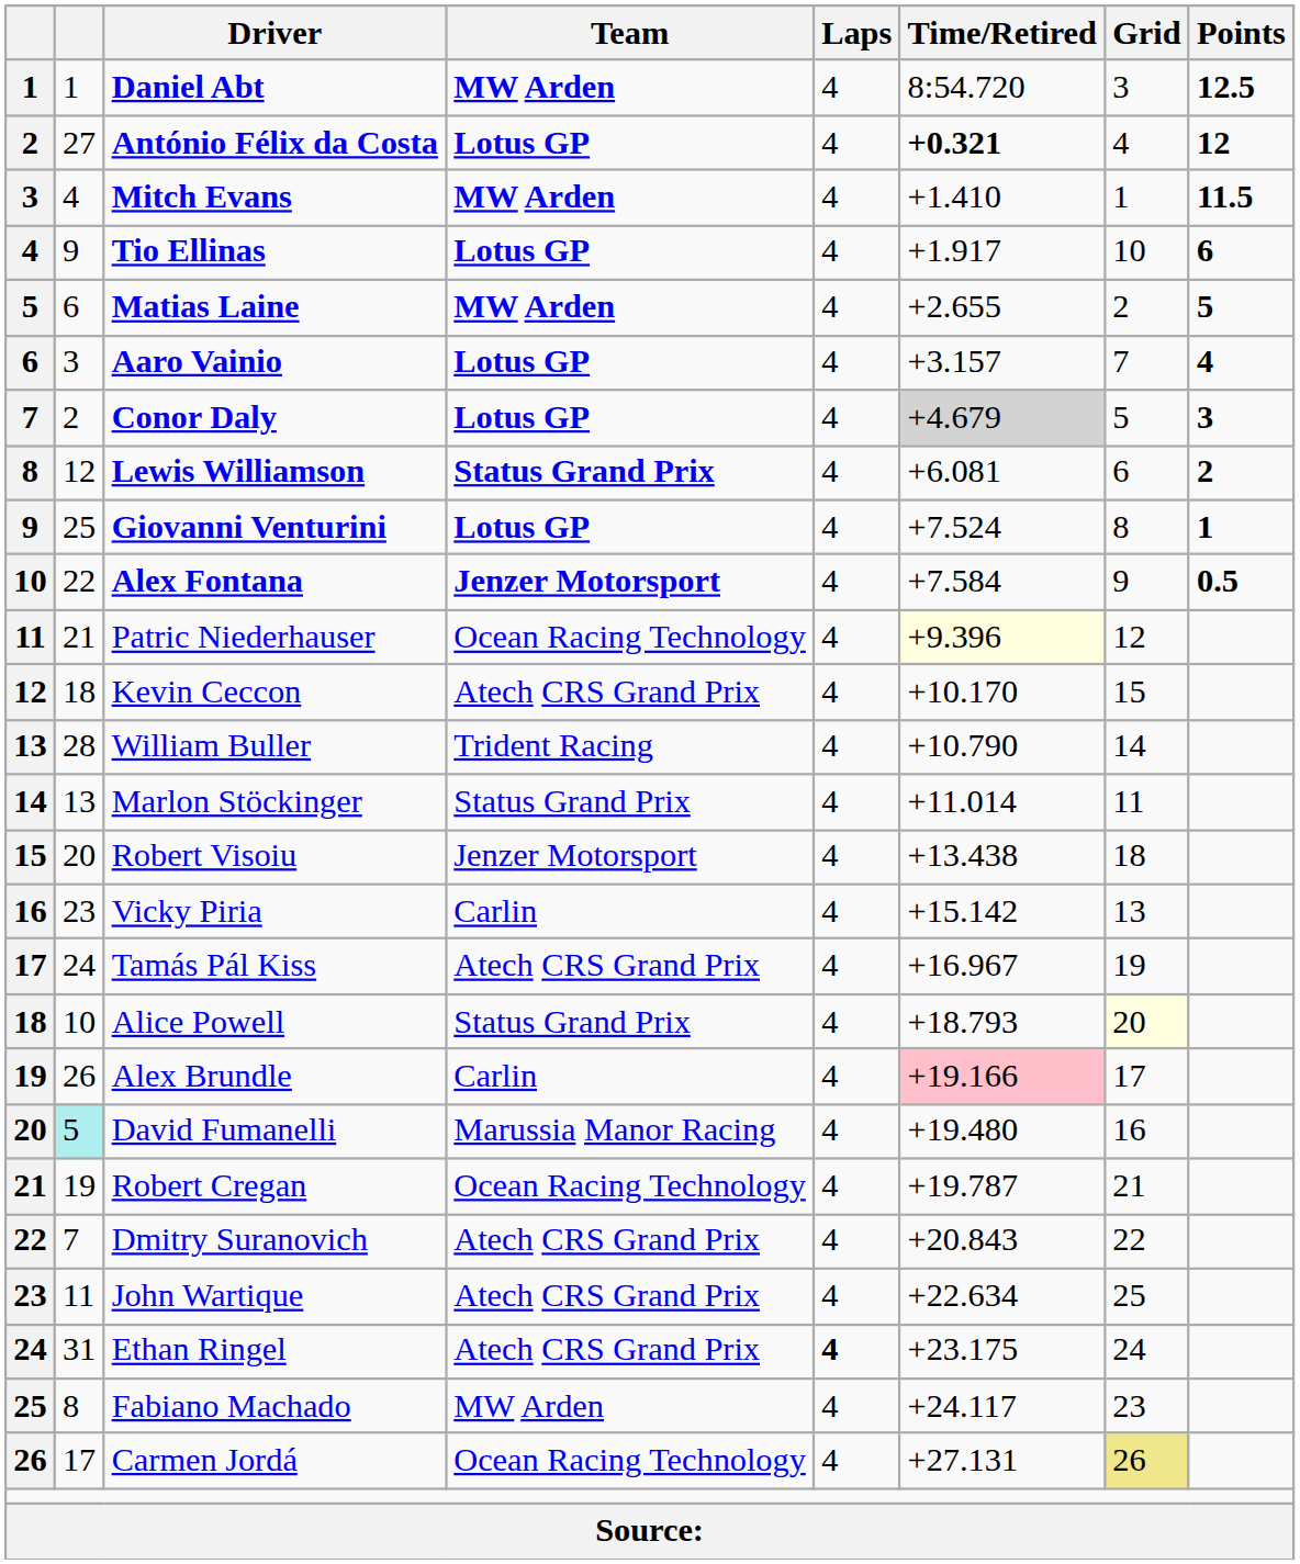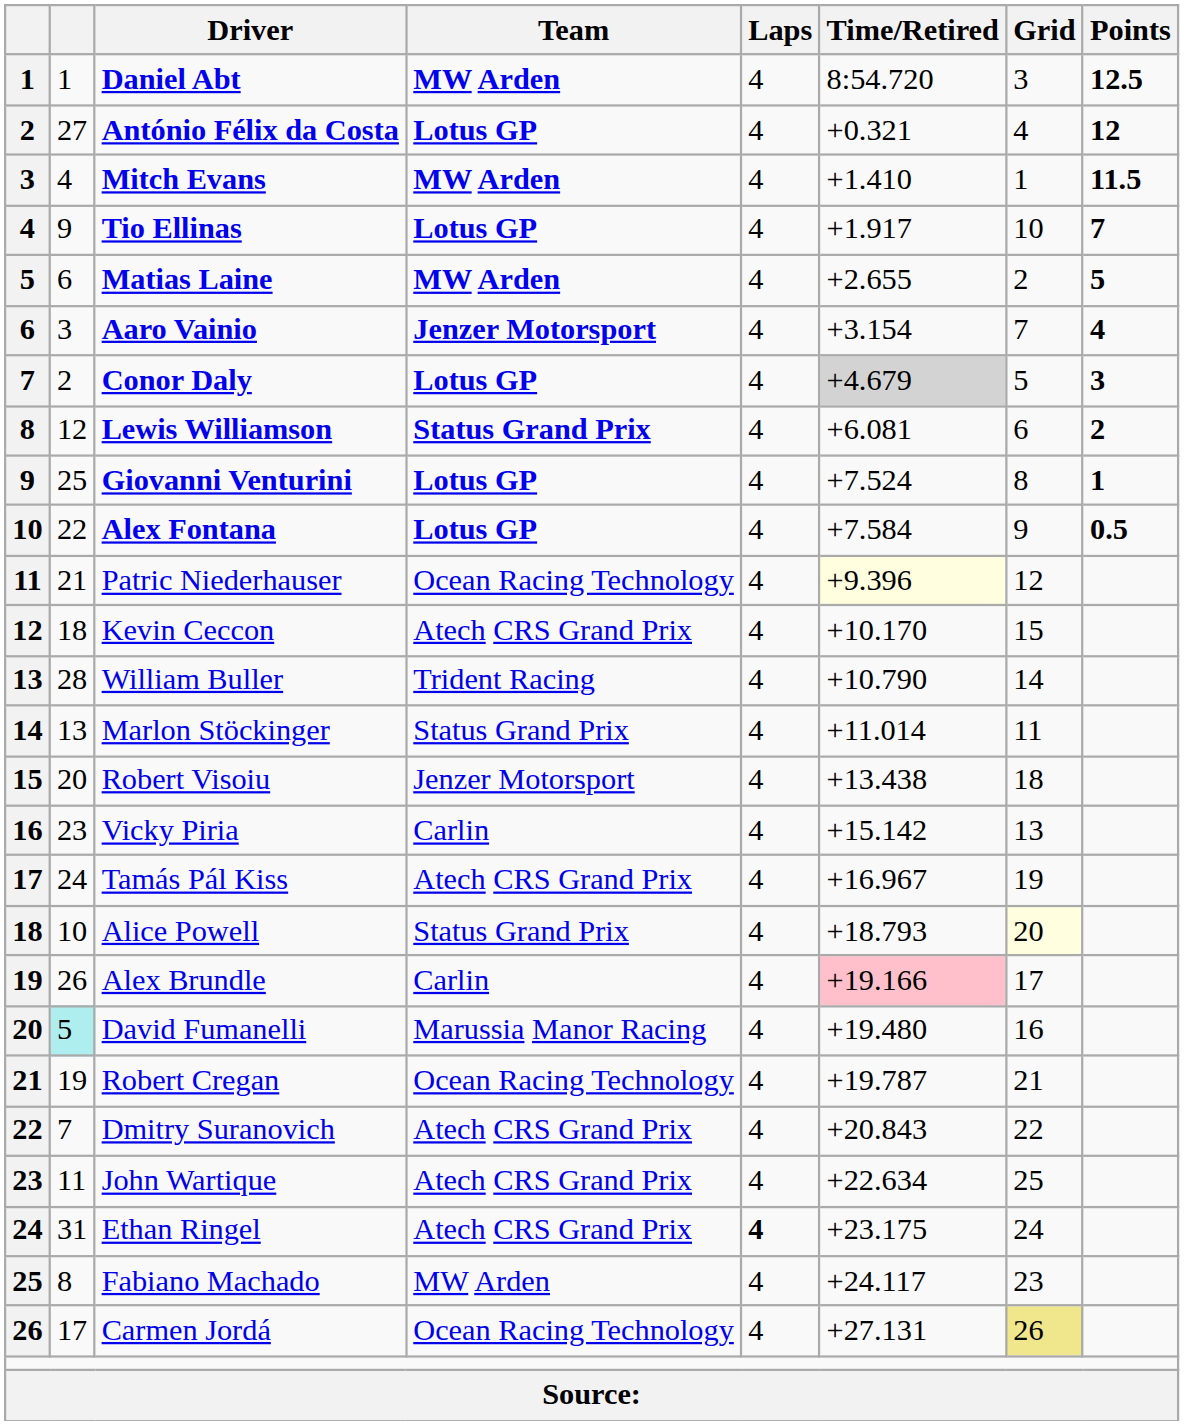 <table class="wikitable" style="font-size:85%">
 <tr>
 <th></th>
 <th></th>
 <th>Driver</th>
 <th>Team</th>
 <th>Laps</th>
 <th>Time/Retired</th>
 <th>Grid</th>
 <th>Points</th>
 </tr>
 <tr>
 <th>1</th>
 <td>1</td>
 <td> <strong><a href='#'>Daniel Abt</a></strong></td>
 <td><strong><a href='#'>MW</a> <a href='#'>Arden</a></strong></td>
 <td>4</td>
 <td>8:54.720</td>
 <td>3</td>
 <td><strong>12.5</strong></td>
 </tr>
 <tr>
 <th>2</th>
 <td>27</td>
 <td> <strong><a href='#'>António Félix da Costa</a></strong></td>
 <td><strong><a href='#'>Lotus GP</a></strong></td>
 <td>4</td>
-<td><strong>+0.321</strong></td>
+<td>+0.321</td>
 <td>4</td>
 <td><strong>12 </strong></td>
 </tr>
 <tr>
 <th>3</th>
 <td>4</td>
 <td> <strong><a href='#'>Mitch Evans</a></strong></td>
 <td><strong><a href='#'>MW</a> <a href='#'>Arden</a></strong></td>
 <td>4</td>
 <td>+1.410</td>
 <td>1</td>
 <td><strong>11.5 </strong></td>
 </tr>
 <tr>
 <th>4</th>
 <td>9</td>
 <td> <strong><a href='#'>Tio Ellinas</a></strong></td>
 <td><strong><a href='#'>Lotus GP</a></strong></td>
 <td>4</td>
 <td>+1.917</td>
 <td>10</td>
-<td><strong>6</strong></td>
+<td><strong>7</strong></td>
 </tr>
 <tr>
 <th>5</th>
 <td>6</td>
 <td> <strong><a href='#'>Matias Laine</a></strong></td>
 <td><strong><a href='#'>MW</a> <a href='#'>Arden</a></strong></td>
 <td>4</td>
 <td>+2.655</td>
 <td>2</td>
 <td><strong>5</strong></td>
 </tr>
 <tr>
 <th>6</th>
 <td>3</td>
 <td> <strong><a href='#'>Aaro Vainio</a></strong></td>
-<td><strong><a href='#'>Lotus GP</a></strong></td>
+<td><strong><a href='#'>Jenzer Motorsport</a></strong></td>
 <td>4</td>
-<td>+3.157</td>
+<td>+3.154</td>
 <td>7</td>
 <td><strong>4</strong></td>
 </tr>
 <tr>
 <th>7</th>
 <td>2</td>
 <td> <strong><a href='#'>Conor Daly</a></strong></td>
 <td><strong><a href='#'>Lotus GP</a></strong></td>
 <td>4</td>
 <td style="background: lightgrey;">+4.679</td>
 <td>5</td>
 <td><strong>3</strong></td>
 </tr>
 <tr>
 <th>8</th>
 <td>12</td>
 <td> <strong><a href='#'>Lewis Williamson</a></strong></td>
 <td><strong><a href='#'>Status Grand Prix</a></strong></td>
 <td>4</td>
 <td>+6.081</td>
 <td>6</td>
 <td><strong>2</strong></td>
 </tr>
 <tr>
 <th>9</th>
 <td>25</td>
 <td> <strong><a href='#'>Giovanni Venturini</a></strong></td>
 <td><strong><a href='#'>Lotus GP</a></strong></td>
 <td>4</td>
 <td>+7.524</td>
 <td>8</td>
 <td><strong>1</strong></td>
 </tr>
 <tr>
 <th>10</th>
 <td>22</td>
 <td> <strong><a href='#'>Alex Fontana</a></strong></td>
-<td><strong><a href='#'>Jenzer Motorsport</a></strong></td>
+<td><strong><a href='#'>Lotus GP</a></strong></td>
 <td>4</td>
 <td>+7.584</td>
 <td>9</td>
 <td><strong>0.5</strong></td>
 </tr>
 <tr>
 <th>11</th>
 <td>21</td>
 <td> <a href='#'>Patric Niederhauser</a></td>
 <td><a href='#'>Ocean Racing Technology</a></td>
 <td>4</td>
 <td style="background: lightyellow;">+9.396</td>
 <td>12</td>
 <td></td>
 </tr>
 <tr>
 <th>12</th>
 <td>18</td>
 <td> <a href='#'>Kevin Ceccon</a></td>
 <td><a href='#'>Atech</a> <a href='#'>CRS Grand Prix</a></td>
 <td>4</td>
 <td>+10.170</td>
 <td>15</td>
 <td></td>
 </tr>
 <tr>
 <th>13</th>
 <td>28</td>
 <td> <a href='#'>William Buller</a></td>
 <td><a href='#'>Trident Racing</a></td>
 <td>4</td>
 <td>+10.790</td>
 <td>14</td>
 <td></td>
 </tr>
 <tr>
 <th>14</th>
 <td>13</td>
 <td> <a href='#'>Marlon Stöckinger</a></td>
 <td><a href='#'>Status Grand Prix</a></td>
 <td>4</td>
 <td>+11.014</td>
 <td>11</td>
 <td></td>
 </tr>
 <tr>
 <th>15</th>
 <td>20</td>
 <td> <a href='#'>Robert Visoiu</a></td>
 <td><a href='#'>Jenzer Motorsport</a></td>
 <td>4</td>
 <td>+13.438</td>
 <td>18</td>
 <td></td>
 </tr>
 <tr>
 <th>16</th>
 <td>23</td>
 <td> <a href='#'>Vicky Piria</a></td>
 <td><a href='#'>Carlin</a></td>
 <td>4</td>
 <td>+15.142</td>
 <td>13</td>
 <td></td>
 </tr>
 <tr>
 <th>17</th>
 <td>24</td>
 <td> <a href='#'>Tamás Pál Kiss</a></td>
 <td><a href='#'>Atech</a> <a href='#'>CRS Grand Prix</a></td>
 <td>4</td>
 <td>+16.967</td>
 <td>19</td>
 <td></td>
 </tr>
 <tr>
 <th>18</th>
 <td>10</td>
 <td> <a href='#'>Alice Powell</a></td>
 <td><a href='#'>Status Grand Prix</a></td>
 <td>4</td>
 <td>+18.793</td>
 <td style="background: lightyellow;">20</td>
 <td></td>
 </tr>
 <tr>
 <th>19</th>
 <td>26</td>
 <td> <a href='#'>Alex Brundle</a></td>
 <td><a href='#'>Carlin</a></td>
 <td>4</td>
 <td style="background: pink;">+19.166</td>
 <td>17</td>
 <td></td>
 </tr>
 <tr>
 <th>20</th>
 <td style="background: paleturquoise;">5</td>
 <td> <a href='#'>David Fumanelli</a></td>
 <td><a href='#'>Marussia</a> <a href='#'>Manor Racing</a></td>
 <td>4</td>
 <td>+19.480</td>
 <td>16</td>
 <td></td>
 </tr>
 <tr>
 <th>21</th>
 <td>19</td>
 <td> <a href='#'>Robert Cregan</a></td>
 <td><a href='#'>Ocean Racing Technology</a></td>
 <td>4</td>
 <td>+19.787</td>
 <td>21</td>
 <td></td>
 </tr>
 <tr>
 <th>22</th>
 <td>7</td>
 <td> <a href='#'>Dmitry Suranovich</a></td>
 <td><a href='#'>Atech</a> <a href='#'>CRS Grand Prix</a></td>
 <td>4</td>
 <td>+20.843</td>
 <td>22</td>
 <td></td>
 </tr>
 <tr>
 <th>23</th>
 <td>11</td>
 <td> <a href='#'>John Wartique</a></td>
 <td><a href='#'>Atech</a> <a href='#'>CRS Grand Prix</a></td>
 <td>4</td>
 <td>+22.634</td>
 <td>25</td>
 <td></td>
 </tr>
 <tr>
 <th>24</th>
 <td>31</td>
 <td> <a href='#'>Ethan Ringel</a></td>
 <td><a href='#'>Atech</a> <a href='#'>CRS Grand Prix</a></td>
 <td><strong>4</strong></td>
 <td>+23.175</td>
 <td>24</td>
 <td></td>
 </tr>
 <tr>
 <th>25</th>
 <td>8</td>
 <td> <a href='#'>Fabiano Machado</a></td>
 <td><a href='#'>MW</a> <a href='#'>Arden</a></td>
 <td>4</td>
 <td>+24.117</td>
 <td>23</td>
 <td></td>
 </tr>
 <tr>
 <th>26</th>
 <td>17</td>
 <td> <a href='#'>Carmen Jordá</a></td>
 <td><a href='#'>Ocean Racing Technology</a></td>
 <td>4</td>
 <td>+27.131</td>
 <td style="background: khaki;">26</td>
 <td></td>
 </tr>
 <tr>
 <td colspan=8></td>
 </tr>
 <tr>
 <th colspan=8>Source:</th>
 </tr>
 </table>
